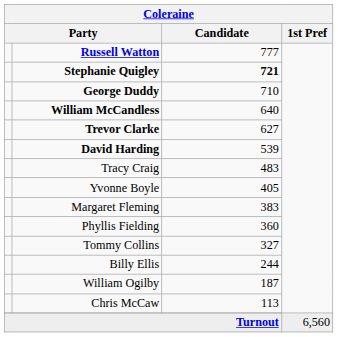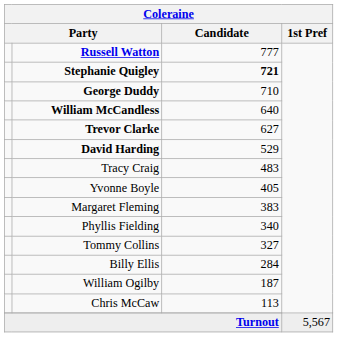 <table class="wikitable">
 <tr>
 <th colspan="4" align="center"><a href='#'>Coleraine</a></th>
 </tr>
 <tr>
 <th colspan="2" align="center" width=200>Party</th>
 <th width=150>Candidate</th>
 <th width=60>1st Pref</th>
 </tr>
 <tr>
 <td></td>
 <td align="right"><strong><a href='#'>Russell Watton</a></strong></td>
 <td align="right">777</td>
 </tr>
 <tr>
 <td></td>
 <td align="right"><strong>Stephanie Quigley</strong></td>
 <td align="right"><strong>721</strong></td>
 </tr>
 <tr>
 <td></td>
 <td align="right"><strong>George Duddy</strong></td>
 <td align="right">710</td>
 </tr>
 <tr>
 <td></td>
 <td align="right"><strong>William McCandless</strong></td>
 <td align="right">640</td>
 </tr>
 <tr>
 <td></td>
 <td align="right"><strong>Trevor Clarke</strong></td>
 <td align="right">627</td>
 </tr>
 <tr>
 <td></td>
 <td align="right"><strong>David Harding</strong></td>
-<td align="right">539</td>
+<td align="right">529</td>
 </tr>
 <tr>
 <td></td>
 <td align="right">Tracy Craig</td>
 <td align="right">483</td>
 </tr>
 <tr>
 <td></td>
 <td align="right">Yvonne Boyle</td>
 <td align="right">405</td>
 </tr>
 <tr>
 <td></td>
 <td align="right">Margaret Fleming</td>
 <td align="right">383</td>
 </tr>
 <tr>
 <td></td>
 <td align="right">Phyllis Fielding</td>
-<td align="right">360</td>
+<td align="right">340</td>
 </tr>
 <tr>
 <td></td>
 <td align="right">Tommy Collins</td>
 <td align="right">327</td>
 </tr>
 <tr>
 <td></td>
 <td align="right">Billy Ellis</td>
-<td align="right">244</td>
+<td align="right">284</td>
 </tr>
 <tr>
 <td></td>
 <td align="right">William Ogilby</td>
 <td align="right">187</td>
 </tr>
 <tr>
 <td></td>
 <td align="right">Chris McCaw</td>
 <td align="right">113</td>
 </tr>
 <tr>
 </tr>
 <tr bgcolor="EEEEEE">
 <td colspan=3 align="right"><strong><a href='#'>Turnout</a></strong></td>
-<td align="right">6,560</td>
+<td align="right">5,567</td>
 </tr>
 </table>
